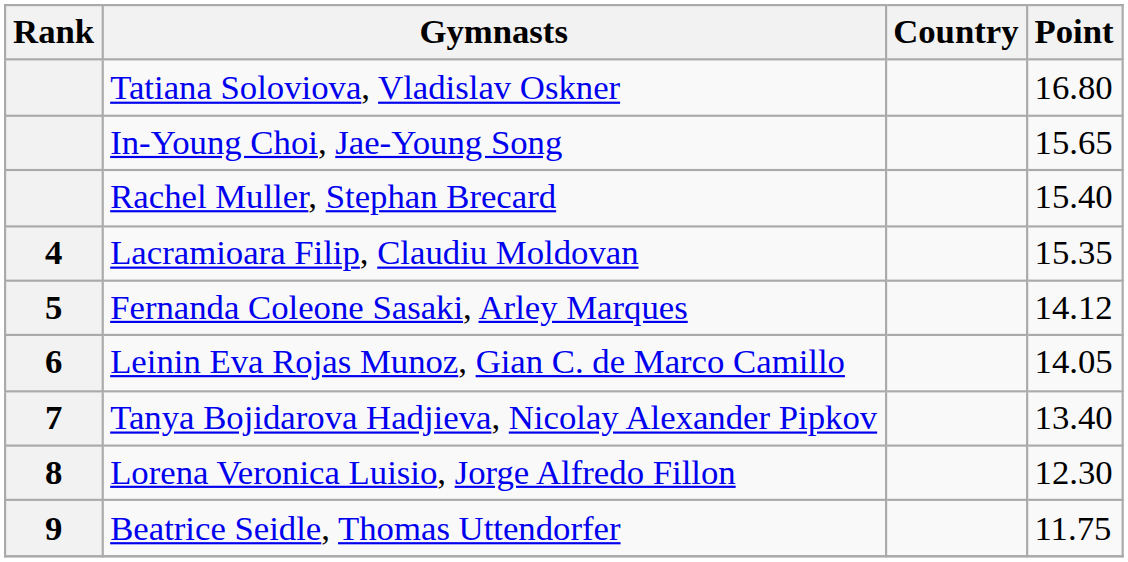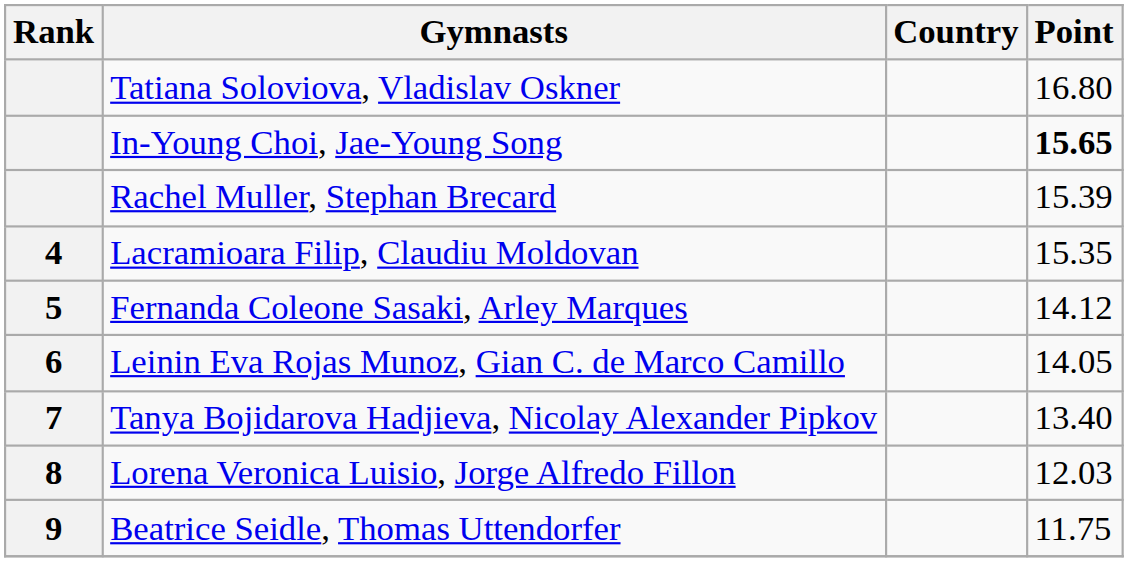 <table class="wikitable sortable">
 <tr>
 <th>Rank</th>
 <th>Gymnasts</th>
 <th>Country</th>
 <th>Point</th>
 </tr>
 <tr>
 <th></th>
 <td><a href='#'>Tatiana Soloviova</a>, <a href='#'>Vladislav Oskner</a></td>
 <td></td>
 <td>16.80</td>
 </tr>
 <tr>
 <th></th>
 <td><a href='#'>In-Young Choi</a>, <a href='#'>Jae-Young Song</a></td>
 <td></td>
-<td>15.65</td>
+<td><strong>15.65</strong></td>
 </tr>
 <tr>
 <th></th>
 <td><a href='#'>Rachel Muller</a>, <a href='#'>Stephan Brecard</a></td>
 <td></td>
-<td>15.40</td>
+<td>15.39</td>
 </tr>
 <tr>
 <th>4</th>
 <td><a href='#'>Lacramioara Filip</a>, <a href='#'>Claudiu Moldovan</a></td>
 <td></td>
 <td>15.35</td>
 </tr>
 <tr>
 <th>5</th>
 <td><a href='#'>Fernanda Coleone Sasaki</a>, <a href='#'>Arley Marques</a></td>
 <td></td>
 <td>14.12</td>
 </tr>
 <tr>
 <th>6</th>
 <td><a href='#'>Leinin Eva Rojas Munoz</a>, <a href='#'>Gian C. de Marco Camillo</a></td>
 <td></td>
 <td>14.05</td>
 </tr>
 <tr>
 <th>7</th>
 <td><a href='#'>Tanya Bojidarova Hadjieva</a>, <a href='#'>Nicolay Alexander Pipkov</a></td>
 <td></td>
 <td>13.40</td>
 </tr>
 <tr>
 <th>8</th>
 <td><a href='#'>Lorena Veronica Luisio</a>, <a href='#'>Jorge Alfredo Fillon</a></td>
 <td></td>
-<td>12.30</td>
+<td>12.03</td>
 </tr>
 <tr>
 <th>9</th>
 <td><a href='#'>Beatrice Seidle</a>, <a href='#'>Thomas Uttendorfer</a></td>
 <td></td>
 <td>11.75</td>
 </tr>
 <tr>
 </tr>
 </table>
